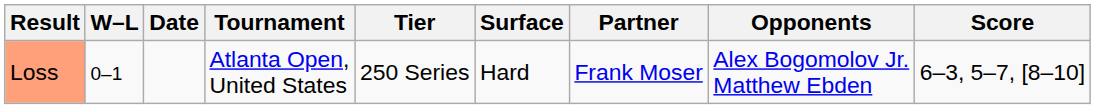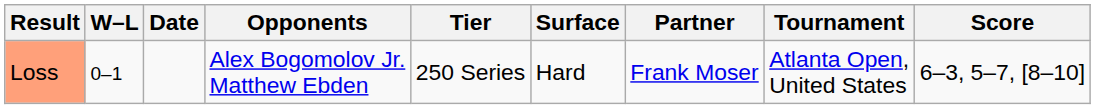 <table class="sortable wikitable nowrap">
 <tr>
 <th>Result</th>
 <th class="unsortable">W–L</th>
 <th>Date</th>
-<th>Tournament</th>
+<th>Opponents</th>
 <th>Tier</th>
 <th>Surface</th>
 <th>Partner</th>
-<th>Opponents</th>
+<th>Tournament</th>
 <th class="unsortable">Score</th>
 </tr>
 <tr>
 <td bgcolor=FFA07A>Loss</td>
 <td><small>0–1</small></td>
 <td><a href='#'></a></td>
-<td><a href='#'>Atlanta Open</a>, <br> United States</td>
+<td> <a href='#'>Alex Bogomolov Jr.</a><br> <a href='#'>Matthew Ebden</a></td>
 <td>250 Series</td>
 <td>Hard</td>
 <td> <a href='#'>Frank Moser</a></td>
-<td> <a href='#'>Alex Bogomolov Jr.</a><br> <a href='#'>Matthew Ebden</a></td>
+<td><a href='#'>Atlanta Open</a>, <br> United States</td>
 <td>6–3, 5–7, [8–10]</td>
 </tr>
 </table>
